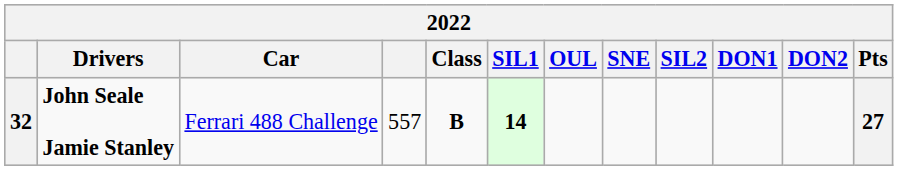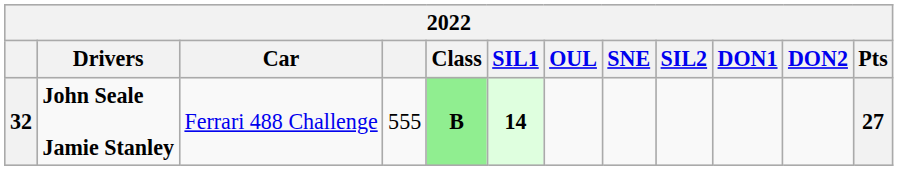 <table class="wikitable" style="font-size: 85%; text-align:center;">
 <tr>
 <th colspan="12">2022</th>
 </tr>
 <tr valign="top">
 <th valign="middle"></th>
 <th valign="middle">Drivers</th>
 <th>Car</th>
 <th valign="middle"></th>
 <th valign="middle">Class</th>
 <th><a href='#'>SIL1</a></th>
 <th><a href='#'>OUL</a></th>
 <th><a href='#'>SNE</a></th>
 <th><a href='#'>SIL2</a></th>
 <th><a href='#'>DON1</a></th>
 <th><a href='#'>DON2</a></th>
 <th valign="middle">Pts</th>
 </tr>
 <tr>
 <th>32</th>
 <td align="left"><strong> John Seale<br><br> Jamie Stanley</strong></td>
 <td><a href='#'>Ferrari 488 Challenge</a></td>
-<td>557</td>
-<td align="center"><strong><span>B</span></strong></td>
+<td>555</td>
+<td align="center" style="background: lightgreen;"><strong><span>B</span></strong></td>
 <td style="background:#DFFFDF;"><strong>14</strong></td>
 <td></td>
 <td></td>
 <td></td>
 <td></td>
 <td></td>
 <th>27</th>
 </tr>
 </table>
